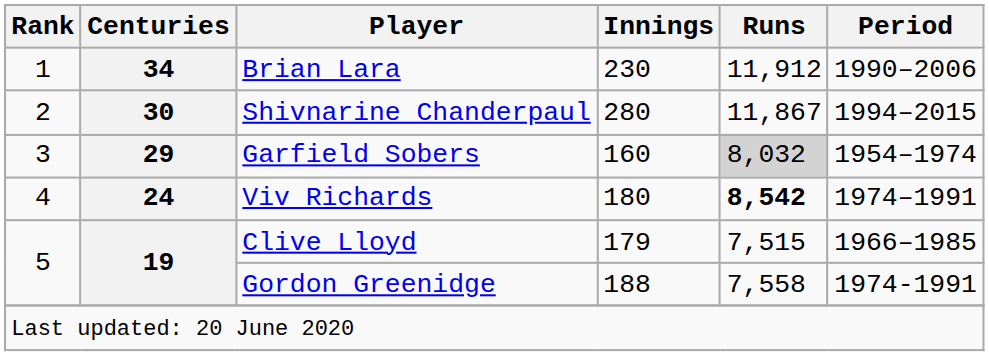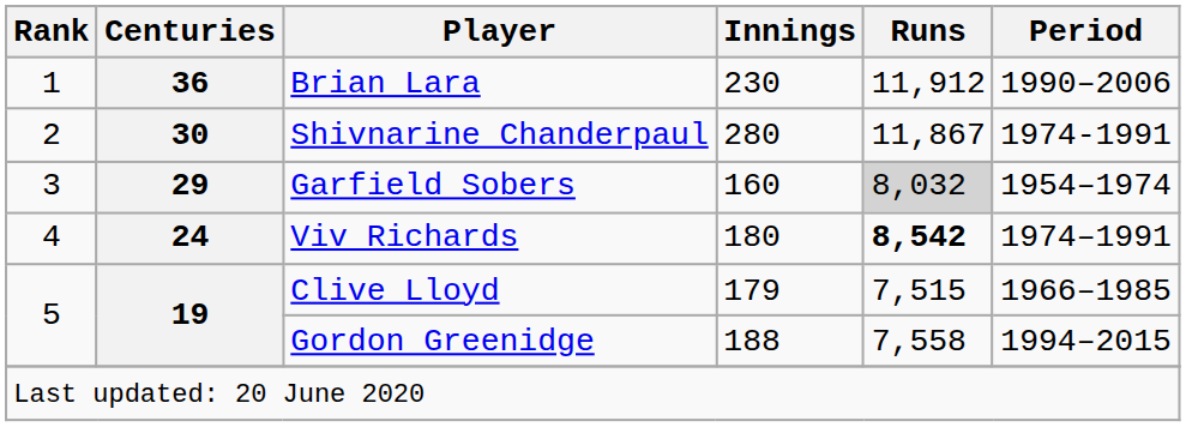 <table class="wikitable plainrowheaders sortable">
 <tr>
 <th scope=col>Rank</th>
 <th scope=col>Centuries</th>
 <th scope=col>Player</th>
 <th scope=col>Innings</th>
 <th scope=col>Runs</th>
 <th scope=col>Period</th>
 </tr>
 <tr>
 <td align=center>1</td>
-<th>34</th>
+<th>36</th>
 <td><a href='#'>Brian Lara</a></td>
 <td>230</td>
 <td>11,912</td>
 <td>1990–2006</td>
 </tr>
 <tr>
 <td align=center>2</td>
 <th>30</th>
 <td><a href='#'>Shivnarine Chanderpaul</a></td>
 <td>280</td>
 <td>11,867</td>
-<td>1994–2015</td>
+<td>1974-1991</td>
 </tr>
 <tr>
 <td align=center>3</td>
 <th>29</th>
 <td><a href='#'>Garfield Sobers</a></td>
 <td>160</td>
 <td style="background: lightgrey;">8,032</td>
 <td>1954–1974</td>
 </tr>
 <tr>
 <td align=center>4</td>
 <th>24</th>
 <td><a href='#'>Viv Richards</a></td>
 <td>180</td>
 <td><strong>8,542</strong></td>
 <td>1974–1991</td>
 </tr>
 <tr>
 <td align=center rowspan=2>5</td>
 <th rowspan=2>19</th>
 <td><a href='#'>Clive Lloyd</a></td>
 <td>179</td>
 <td>7,515</td>
 <td>1966–1985</td>
 </tr>
 <tr>
 <td><a href='#'>Gordon Greenidge</a></td>
 <td>188</td>
 <td>7,558</td>
-<td>1974-1991</td>
+<td>1994–2015</td>
 </tr>
 <tr>
 </tr>
 <tr class=sortbottom>
 <td colspan=6><small>Last updated: 20 June 2020</small></td>
 </tr>
 </table>
